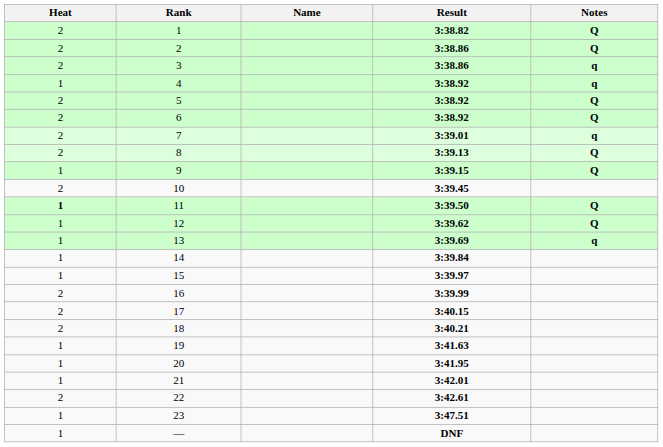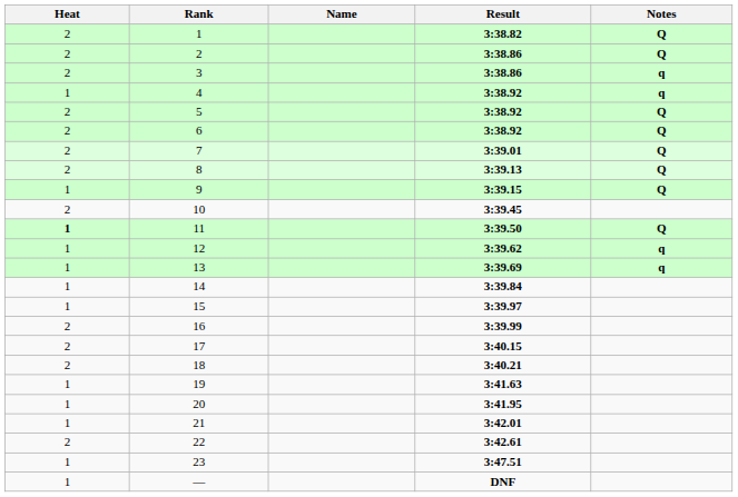 <table class="wikitable sortable" width=75%>
 <tr>
 <th>Heat</th>
 <th>Rank</th>
 <th>Name</th>
 <th>Result</th>
 <th>Notes</th>
 </tr>
 <tr style="background:#ccffcc;">
 <td align="center">2</td>
 <td align="center">1</td>
 <td></td>
 <td align="center"><strong>3:38.82</strong></td>
 <td align="center"><strong>Q</strong></td>
 </tr>
 <tr style="background:#ccffcc;">
 <td align="center">2</td>
 <td align="center">2</td>
 <td></td>
 <td align="center"><strong>3:38.86</strong></td>
 <td align="center"><strong>Q</strong></td>
 </tr>
 <tr style="background:#ccffcc;">
 <td align="center">2</td>
 <td align="center">3</td>
 <td></td>
 <td align="center"><strong>3:38.86</strong></td>
 <td align="center"><strong>q</strong></td>
 </tr>
 <tr style="background:#ccffcc;">
 <td align="center">1</td>
 <td align="center">4</td>
 <td></td>
 <td align="center"><strong>3:38.92</strong></td>
 <td align="center"><strong>q</strong></td>
 </tr>
 <tr style="background:#ccffcc;">
 <td align="center">2</td>
 <td align="center">5</td>
 <td></td>
 <td align="center"><strong>3:38.92</strong></td>
 <td align="center"><strong>Q</strong></td>
 </tr>
 <tr style="background:#ccffcc;">
 <td align="center">2</td>
 <td align="center">6</td>
 <td></td>
 <td align="center"><strong>3:38.92</strong></td>
 <td align="center"><strong>Q</strong></td>
 </tr>
 <tr style="background:#ddffdd;">
 <td align="center">2</td>
 <td align="center">7</td>
 <td></td>
 <td align="center"><strong>3:39.01</strong></td>
-<td align="center"><strong>q</strong></td>
+<td align="center"><strong>Q</strong></td>
 </tr>
 <tr style="background:#ddffdd;">
 <td align="center">2</td>
 <td align="center">8</td>
 <td></td>
 <td align="center"><strong>3:39.13</strong></td>
 <td align="center"><strong>Q</strong></td>
 </tr>
 <tr style="background:#ccffcc;">
 <td align="center">1</td>
 <td align="center">9</td>
 <td></td>
 <td align="center"><strong>3:39.15</strong></td>
 <td align="center"><strong>Q</strong></td>
 </tr>
 <tr>
 <td align="center">2</td>
 <td align="center">10</td>
 <td></td>
 <td align="center"><strong>3:39.45</strong></td>
 </tr>
 <tr style="background:#ccffcc;">
 <td align="center"><strong>1</strong></td>
 <td align="center">11</td>
 <td></td>
 <td align="center"><strong>3:39.50</strong></td>
 <td align="center"><strong>Q</strong></td>
 </tr>
 <tr style="background:#ccffcc;">
 <td align="center">1</td>
 <td align="center">12</td>
 <td></td>
 <td align="center"><strong>3:39.62</strong></td>
-<td align="center"><strong>Q</strong></td>
+<td align="center"><strong>q</strong></td>
 </tr>
 <tr style="background:#ccffcc;">
 <td align="center">1</td>
 <td align="center">13</td>
 <td></td>
 <td align="center"><strong>3:39.69</strong></td>
 <td align="center"><strong>q</strong></td>
 </tr>
 <tr>
 <td align="center">1</td>
 <td align="center">14</td>
 <td></td>
 <td align="center"><strong>3:39.84</strong></td>
 <td align="center"></td>
 </tr>
 <tr>
 <td align="center">1</td>
 <td align="center">15</td>
 <td></td>
 <td align="center"><strong>3:39.97</strong></td>
 <td align="center"></td>
 </tr>
 <tr>
 <td align="center">2</td>
 <td align="center">16</td>
 <td></td>
 <td align="center"><strong>3:39.99</strong></td>
 <td align="center"></td>
 </tr>
 <tr>
 <td align="center">2</td>
 <td align="center">17</td>
 <td></td>
 <td align="center"><strong>3:40.15</strong></td>
 <td align="center"></td>
 </tr>
 <tr>
 <td align="center">2</td>
 <td align="center">18</td>
 <td></td>
 <td align="center"><strong>3:40.21</strong></td>
 <td align="center"></td>
 </tr>
 <tr>
 <td align="center">1</td>
 <td align="center">19</td>
 <td></td>
 <td align="center"><strong>3:41.63</strong></td>
 <td align="center"></td>
 </tr>
 <tr>
 <td align="center">1</td>
 <td align="center">20</td>
 <td></td>
 <td align="center"><strong>3:41.95</strong></td>
 <td align="center"></td>
 </tr>
 <tr>
 <td align="center">1</td>
 <td align="center">21</td>
 <td></td>
 <td align="center"><strong>3:42.01</strong></td>
 <td align="center"></td>
 </tr>
 <tr>
 <td align="center">2</td>
 <td align="center">22</td>
 <td></td>
 <td align="center"><strong>3:42.61</strong></td>
 <td align="center"></td>
 </tr>
 <tr>
 <td align="center">1</td>
 <td align="center">23</td>
 <td></td>
 <td align="center"><strong>3:47.51</strong></td>
 <td align="center"></td>
 </tr>
 <tr>
 <td align="center">1</td>
 <td align="center">—</td>
 <td></td>
 <td align="center"><strong>DNF</strong></td>
 <td align="center"></td>
 </tr>
 </table>
